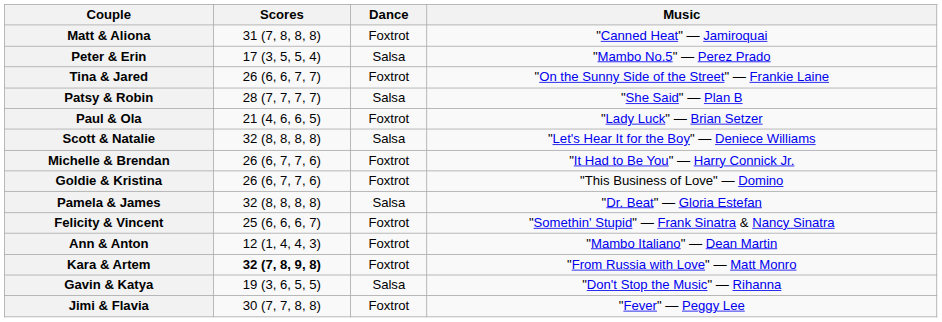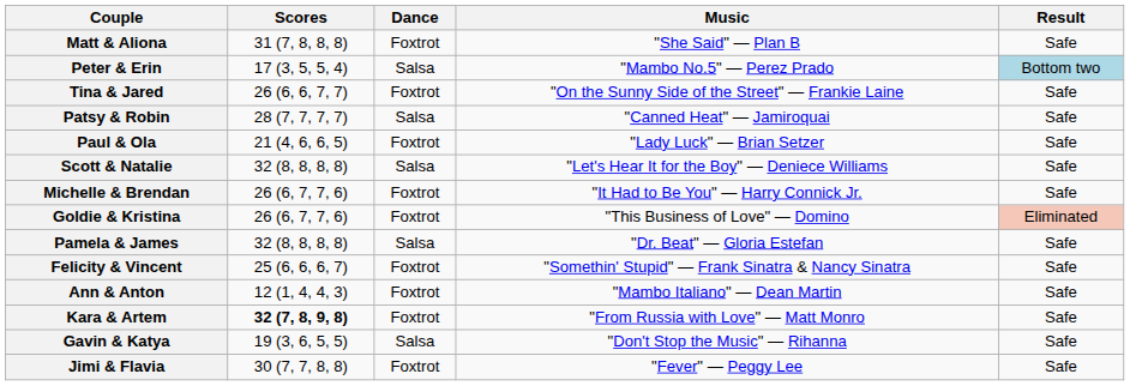 <table class="wikitable sortable" style="text-align:center; width:90%">
 <tr>
 <th scope="col">Couple</th>
 <th scope="col">Scores</th>
 <th scope="col" class="unsortable">Dance</th>
 <th scope="col" class="unsortable">Music</th>
+<th scope="col" class="unsortable">Result</th>
 </tr>
 <tr>
 <th scope="row">Matt & Aliona</th>
 <td>31 (7, 8, 8, 8)</td>
 <td>Foxtrot</td>
-<td>"<a href='#'>Canned Heat</a>" — <a href='#'>Jamiroquai</a></td>
+<td>"<a href='#'>She Said</a>" — <a href='#'>Plan B</a></td>
+<td>Safe</td>
 </tr>
 <tr>
 <th scope="row">Peter & Erin</th>
 <td>17 (3, 5, 5, 4)</td>
 <td>Salsa</td>
 <td>"<a href='#'>Mambo No.5</a>" — <a href='#'>Perez Prado</a></td>
+<td bgcolor="lightblue">Bottom two</td>
 </tr>
 <tr>
 <th scope="row">Tina & Jared</th>
 <td>26 (6, 6, 7, 7)</td>
 <td>Foxtrot</td>
 <td>"<a href='#'>On the Sunny Side of the Street</a>" — <a href='#'>Frankie Laine</a></td>
+<td>Safe</td>
 </tr>
 <tr>
 <th scope="row">Patsy & Robin</th>
 <td>28 (7, 7, 7, 7)</td>
 <td>Salsa</td>
-<td>"<a href='#'>She Said</a>" — <a href='#'>Plan B</a></td>
+<td>"<a href='#'>Canned Heat</a>" — <a href='#'>Jamiroquai</a></td>
+<td>Safe</td>
 </tr>
 <tr>
 <th scope="row">Paul & Ola</th>
 <td>21 (4, 6, 6, 5)</td>
 <td>Foxtrot</td>
 <td>"<a href='#'>Lady Luck</a>" — <a href='#'>Brian Setzer</a></td>
+<td>Safe</td>
 </tr>
 <tr>
 <th scope="row">Scott & Natalie</th>
 <td>32 (8, 8, 8, 8)</td>
 <td>Salsa</td>
 <td>"<a href='#'>Let's Hear It for the Boy</a>" — <a href='#'>Deniece Williams</a></td>
+<td>Safe</td>
 </tr>
 <tr>
 <th scope="row">Michelle & Brendan</th>
 <td>26 (6, 7, 7, 6)</td>
 <td>Foxtrot</td>
 <td>"<a href='#'>It Had to Be You</a>" — <a href='#'>Harry Connick Jr.</a></td>
+<td>Safe</td>
 </tr>
 <tr>
 <th scope="row">Goldie & Kristina</th>
 <td>26 (6, 7, 7, 6)</td>
 <td>Foxtrot</td>
 <td>"This Business of Love" — <a href='#'>Domino</a></td>
+<td bgcolor="f4c7b8">Eliminated</td>
 </tr>
 <tr>
 <th scope="row">Pamela & James</th>
 <td>32 (8, 8, 8, 8)</td>
 <td>Salsa</td>
 <td>"<a href='#'>Dr. Beat</a>" — <a href='#'>Gloria Estefan</a></td>
+<td>Safe</td>
 </tr>
 <tr>
 <th scope="row">Felicity & Vincent</th>
 <td>25 (6, 6, 6, 7)</td>
 <td>Foxtrot</td>
 <td>"<a href='#'>Somethin' Stupid</a>" — <a href='#'>Frank Sinatra</a> & <a href='#'>Nancy Sinatra</a></td>
+<td>Safe</td>
 </tr>
 <tr>
 <th scope="row">Ann & Anton</th>
 <td>12 (1, 4, 4, 3)</td>
 <td>Foxtrot</td>
 <td>"<a href='#'>Mambo Italiano</a>" — <a href='#'>Dean Martin</a></td>
+<td>Safe</td>
 </tr>
 <tr>
 <th scope="row">Kara & Artem</th>
 <td><strong>32 (7, 8, 9, 8)</strong></td>
 <td>Foxtrot</td>
 <td>"<a href='#'>From Russia with Love</a>" — <a href='#'>Matt Monro</a></td>
+<td>Safe</td>
 </tr>
 <tr>
 <th scope="row">Gavin & Katya</th>
 <td>19 (3, 6, 5, 5)</td>
 <td>Salsa</td>
 <td>"<a href='#'>Don't Stop the Music</a>" — <a href='#'>Rihanna</a></td>
+<td>Safe</td>
 </tr>
 <tr>
 <th scope="row">Jimi & Flavia</th>
 <td>30 (7, 7, 8, 8)</td>
 <td>Foxtrot</td>
 <td>"<a href='#'>Fever</a>" — <a href='#'>Peggy Lee</a></td>
+<td>Safe</td>
 </tr>
 </table>
